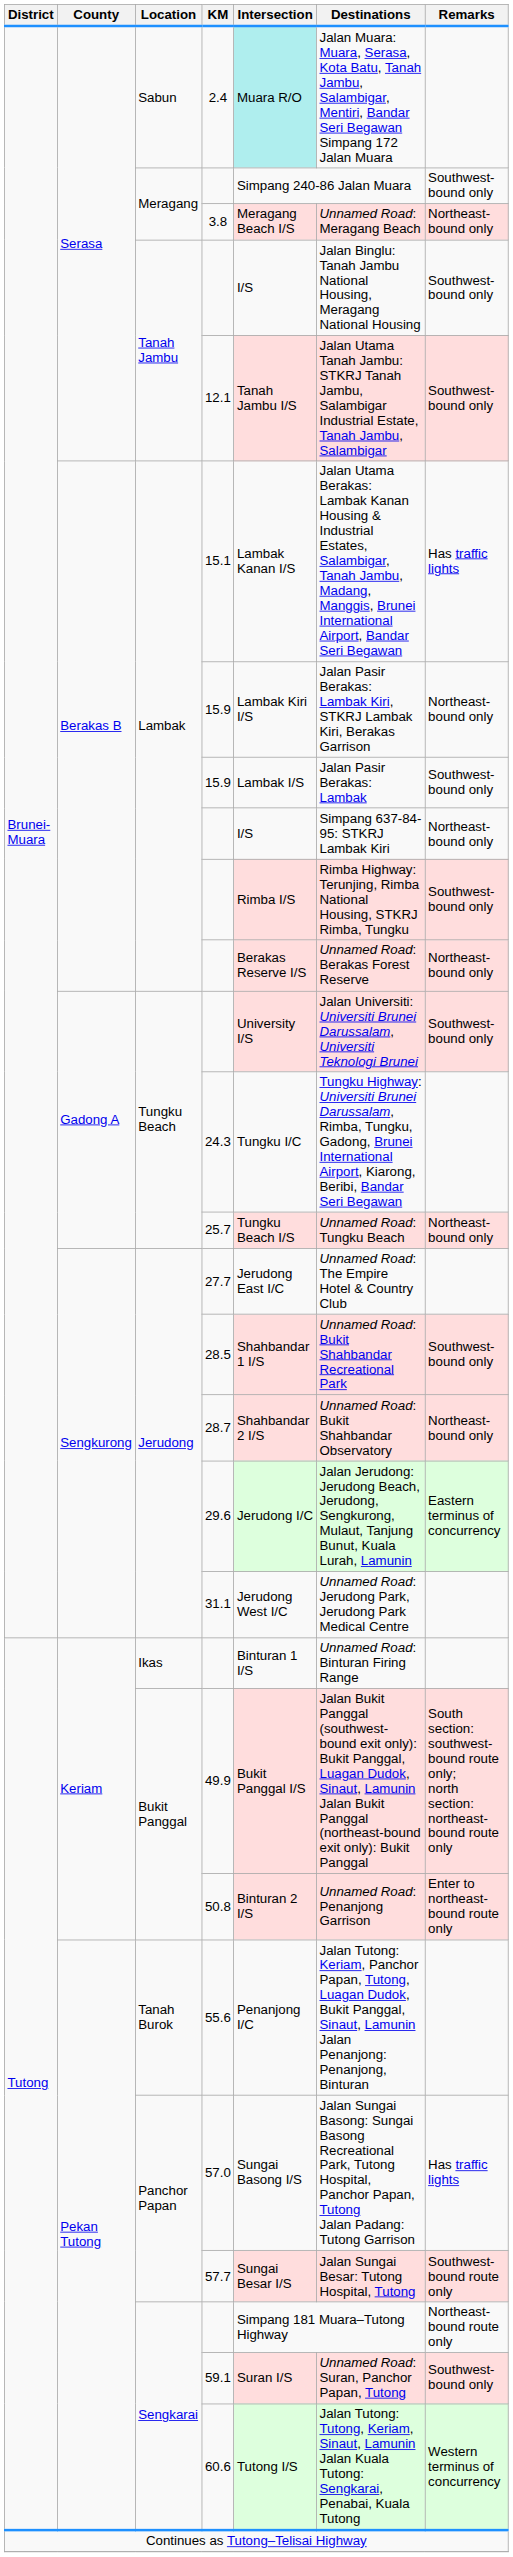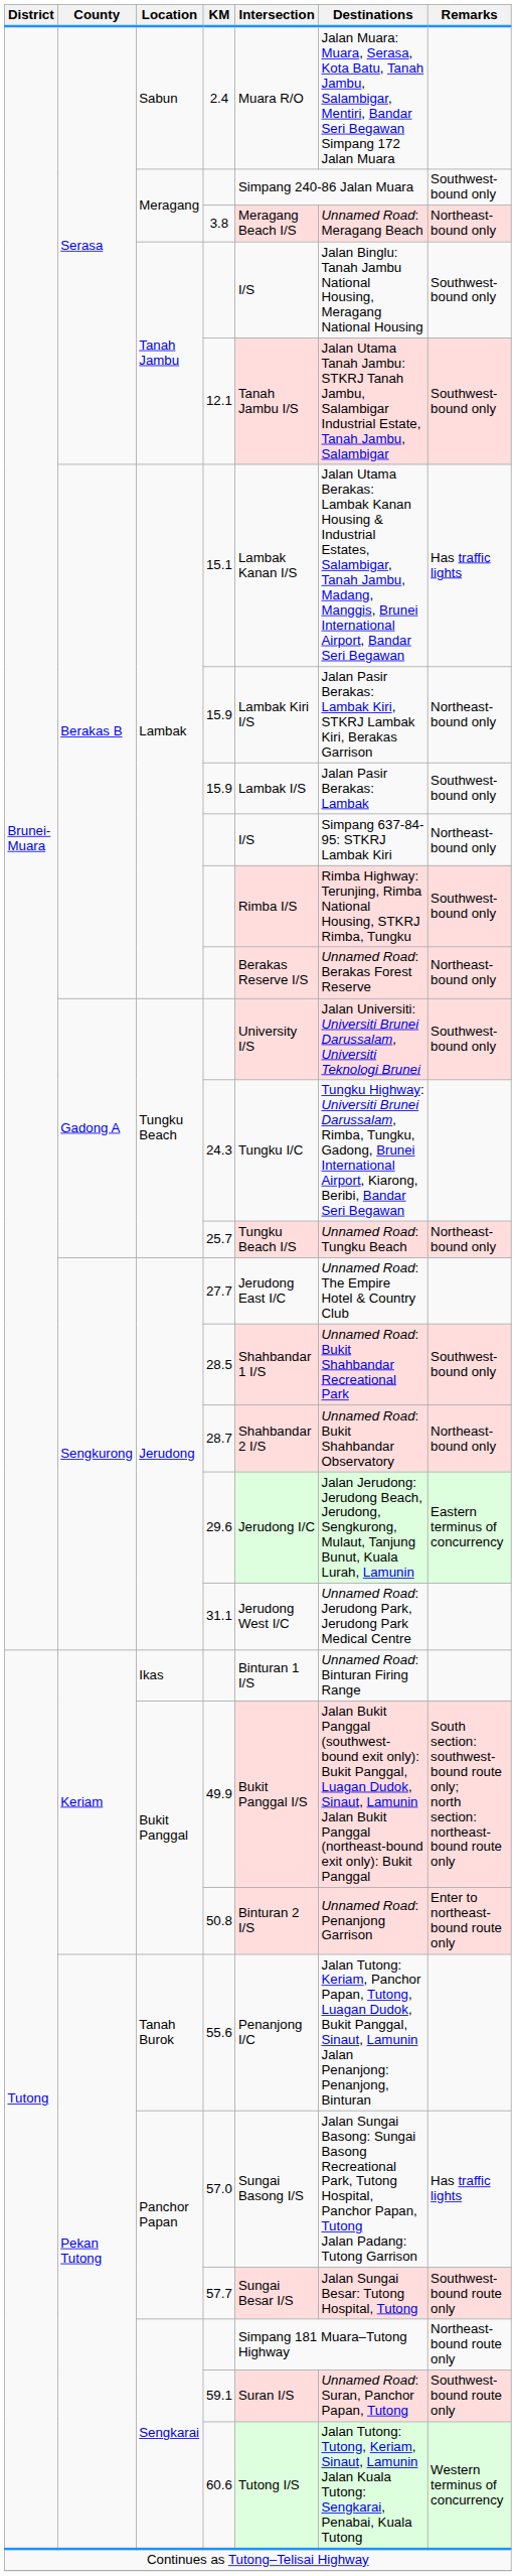 <table class="wikitable">
 <tr>
 <th style="border-bottom:3px solid #1E90FF;">District</th>
 <th style="border-bottom:3px solid #1E90FF;">County</th>
 <th style="border-bottom:3px solid #1E90FF;">Location</th>
 <th style="border-bottom:3px solid #1E90FF;">KM</th>
 <th style="border-bottom:3px solid #1E90FF;">Intersection</th>
 <th style="border-bottom:3px solid #1E90FF;">Destinations</th>
 <th style="border-bottom:3px solid #1E90FF;">Remarks</th>
 </tr>
 <tr>
 <td rowspan="19"><a href='#'>Brunei-Muara</a></td>
 <td rowspan="5"><a href='#'>Serasa</a></td>
 <td>Sabun</td>
 <td style="text-align: center;">2.4</td>
-<td style="background: paleturquoise;">Muara R/O</td>
+<td>Muara R/O</td>
 <td>Jalan Muara: <a href='#'>Muara</a>, <a href='#'>Serasa</a>, <a href='#'>Kota Batu</a>, <a href='#'>Tanah Jambu</a>, <a href='#'>Salambigar</a>, <a href='#'>Mentiri</a>, <a href='#'>Bandar Seri Begawan</a><br>Simpang 172 Jalan Muara</td>
 <td></td>
 </tr>
 <tr>
 <td rowspan="2">Meragang</td>
 <td style="text-align: center;"></td>
 <td colspan="2">Simpang 240-86 Jalan Muara</td>
 <td>Southwest-bound only</td>
 </tr>
 <tr>
 <td style="text-align: center;">3.8</td>
 <td scope="row" style="background:#ffdddd">Meragang Beach I/S</td>
 <td scope="row" style="background:#ffdddd"><em>Unnamed Road</em>: Meragang Beach</td>
 <td scope="row" style="background:#ffdddd">Northeast-bound only</td>
 </tr>
 <tr>
 <td rowspan="2"><a href='#'>Tanah Jambu</a></td>
 <td></td>
 <td>I/S</td>
 <td>Jalan Binglu: Tanah Jambu National Housing, Meragang National Housing</td>
 <td>Southwest-bound only</td>
 </tr>
 <tr>
 <td style="text-align: center;">12.1</td>
 <td scope="row" style="background:#ffdddd">Tanah Jambu I/S</td>
 <td scope="row" style="background:#ffdddd">Jalan Utama Tanah Jambu: STKRJ Tanah Jambu, Salambigar Industrial Estate, <a href='#'>Tanah Jambu</a>, <a href='#'>Salambigar</a></td>
 <td scope="row" style="background:#ffdddd">Southwest-bound only</td>
 </tr>
 <tr>
 <td rowspan="6"><a href='#'>Berakas B</a></td>
 <td rowspan="6">Lambak</td>
 <td style="text-align: center;">15.1</td>
 <td>Lambak Kanan I/S</td>
 <td>Jalan Utama Berakas: Lambak Kanan Housing & Industrial Estates, <a href='#'>Salambigar</a>, <a href='#'>Tanah Jambu</a>, <a href='#'>Madang</a>, <a href='#'>Manggis</a>, <a href='#'>Brunei International Airport</a>, <a href='#'>Bandar Seri Begawan</a></td>
 <td>Has <a href='#'>traffic lights</a></td>
 </tr>
 <tr>
 <td style="text-align: center;">15.9</td>
 <td>Lambak Kiri I/S</td>
 <td>Jalan Pasir Berakas: <a href='#'>Lambak Kiri</a>, STKRJ Lambak Kiri, Berakas Garrison</td>
 <td>Northeast-bound only</td>
 </tr>
 <tr>
 <td>15.9</td>
 <td>Lambak I/S</td>
 <td>Jalan Pasir Berakas: <a href='#'>Lambak</a></td>
 <td>Southwest-bound only</td>
 </tr>
 <tr>
 <td></td>
 <td>I/S</td>
 <td>Simpang 637-84-95: STKRJ Lambak Kiri</td>
 <td>Northeast-bound only</td>
 </tr>
 <tr>
 <td style="text-align: center;"></td>
 <td scope="row" style="background:#ffdddd">Rimba I/S</td>
 <td scope="row" style="background:#ffdddd">Rimba Highway: Terunjing, Rimba National Housing, STKRJ Rimba, Tungku</td>
 <td scope="row" style="background:#ffdddd">Southwest-bound only</td>
 </tr>
 <tr>
 <td style="text-align: center;"></td>
 <td scope="row" style="background:#ffdddd">Berakas Reserve I/S</td>
 <td scope="row" style="background:#ffdddd"><em>Unnamed Road</em>: Berakas Forest Reserve</td>
 <td scope="row" style="background:#ffdddd">Northeast-bound only</td>
 </tr>
 <tr>
 <td rowspan="3"><a href='#'>Gadong A</a></td>
 <td rowspan="3">Tungku Beach</td>
 <td style="text-align: center;"></td>
 <td scope="row" style="background:#ffdddd">University I/S</td>
 <td scope="row" style="background:#ffdddd">Jalan Universiti: <em><a href='#'>Universiti Brunei Darussalam</a></em>, <em><a href='#'>Universiti Teknologi Brunei</a></em></td>
 <td scope="row" style="background:#ffdddd">Southwest-bound only</td>
 </tr>
 <tr>
 <td style="text-align: center;">24.3</td>
 <td>Tungku I/C</td>
 <td> <a href='#'>Tungku Highway</a>: <em><a href='#'>Universiti Brunei Darussalam</a></em>, Rimba, Tungku, Gadong, <a href='#'>Brunei International Airport</a>, Kiarong, Beribi, <a href='#'>Bandar Seri Begawan</a></td>
 <td></td>
 </tr>
 <tr>
 <td style="text-align: center;">25.7</td>
 <td scope="row" style="background:#ffdddd">Tungku Beach I/S</td>
 <td scope="row" style="background:#ffdddd"><em>Unnamed Road</em>: Tungku Beach</td>
 <td scope="row" style="background:#ffdddd">Northeast-bound only</td>
 </tr>
 <tr>
 <td rowspan="5"><a href='#'>Sengkurong</a></td>
 <td rowspan="5"><a href='#'>Jerudong</a></td>
 <td style="text-align: center;">27.7</td>
 <td>Jerudong East I/C</td>
 <td><em>Unnamed Road</em>: The Empire Hotel & Country Club</td>
 </tr>
 <tr>
 <td style="text-align: center;">28.5</td>
 <td scope="row" style="background:#ffdddd">Shahbandar 1 I/S</td>
 <td scope="row" style="background:#ffdddd"><em>Unnamed Road</em>: <a href='#'>Bukit Shahbandar Recreational Park</a></td>
 <td scope="row" style="background:#ffdddd">Southwest-bound only</td>
 </tr>
 <tr>
 <td style="text-align: center;">28.7</td>
 <td scope="row" style="background:#ffdddd">Shahbandar 2 I/S</td>
 <td scope="row" style="background:#ffdddd"><em>Unnamed Road</em>: Bukit Shahbandar Observatory</td>
 <td scope="row" style="background:#ffdddd">Northeast-bound only</td>
 </tr>
 <tr>
 <td style="text-align: center;">29.6</td>
 <td scope="row" style="background:#ddffdd">Jerudong I/C</td>
 <td scope="row" style="background:#ddffdd"> Jalan Jerudong: Jerudong Beach, Jerudong, Sengkurong, Mulaut, Tanjung Bunut, Kuala Lurah, <a href='#'>Lamunin</a></td>
 <td scope="row" style="background:#ddffdd">Eastern terminus of  concurrency</td>
 </tr>
 <tr>
 <td style="text-align: center;">31.1</td>
 <td>Jerudong West I/C</td>
 <td><em>Unnamed Road</em>: Jerudong Park, Jerudong Park Medical Centre</td>
 <td></td>
 </tr>
 <tr>
 <td rowspan="9"><a href='#'>Tutong</a></td>
 <td rowspan="3"><a href='#'>Keriam</a></td>
 <td>Ikas</td>
 <td style="text-align: center;"></td>
 <td>Binturan 1 I/S</td>
 <td><em>Unnamed Road</em>: Binturan Firing Range</td>
 <td></td>
 </tr>
 <tr>
 <td rowspan="2">Bukit Panggal</td>
 <td style="text-align: center;">49.9</td>
 <td scope="row" style="background:#ffdddd">Bukit Panggal I/S</td>
 <td scope="row" style="background:#ffdddd">Jalan Bukit Panggal (southwest-bound exit only): Bukit Panggal, <a href='#'>Luagan Dudok</a>, <a href='#'>Sinaut</a>, <a href='#'>Lamunin</a><br>Jalan Bukit Panggal (northeast-bound exit only): Bukit Panggal</td>
 <td scope="row" style="background:#ffdddd">South section: southwest-bound route only;<br>north section: northeast-bound route only</td>
 </tr>
 <tr>
 <td style="text-align: center;">50.8</td>
 <td scope="row" style="background:#ffdddd">Binturan 2 I/S</td>
 <td scope="row" style="background:#ffdddd"><em>Unnamed Road</em>: Penanjong Garrison</td>
 <td scope="row" style="background:#ffdddd">Enter to northeast-bound route only</td>
 </tr>
 <tr>
 <td rowspan="6"><a href='#'>Pekan Tutong</a></td>
 <td>Tanah Burok</td>
 <td style="text-align: center;">55.6</td>
 <td>Penanjong I/C</td>
 <td>Jalan Tutong: <a href='#'>Keriam</a>, Panchor Papan, <a href='#'>Tutong</a>, <a href='#'>Luagan Dudok</a>, Bukit Panggal, <a href='#'>Sinaut</a>, <a href='#'>Lamunin</a><br>Jalan Penanjong: Penanjong, Binturan</td>
 <td></td>
 </tr>
 <tr>
 <td rowspan="2">Panchor Papan</td>
 <td style="text-align: center;">57.0</td>
 <td>Sungai Basong I/S</td>
 <td>Jalan Sungai Basong: Sungai Basong Recreational Park, Tutong Hospital, Panchor Papan, <a href='#'>Tutong</a><br>Jalan Padang: Tutong Garrison</td>
 <td>Has <a href='#'>traffic lights</a></td>
 </tr>
 <tr>
 <td style="text-align: center;">57.7</td>
 <td scope="row" style="background:#ffdddd">Sungai Besar I/S</td>
 <td scope="row" style="background:#ffdddd">Jalan Sungai Besar: Tutong Hospital, <a href='#'>Tutong</a></td>
 <td scope="row" style="background:#ffdddd">Southwest-bound route only</td>
 </tr>
 <tr>
 <td rowspan="3"><a href='#'>Sengkarai</a></td>
 <td style="text-align: center;"></td>
 <td colspan="2">Simpang 181 Muara–Tutong Highway</td>
 <td>Northeast-bound route only</td>
 </tr>
 <tr>
 <td style="text-align: center;">59.1</td>
 <td scope="row" style="background:#ffdddd">Suran I/S</td>
 <td scope="row" style="background:#ffdddd"><em>Unnamed Road</em>: Suran, Panchor Papan, <a href='#'>Tutong</a></td>
-<td scope="row" style="background:#ffdddd">Southwest-bound only</td>
+<td scope="row" style="background:#ffdddd">Southwest-bound route only</td>
 </tr>
 <tr>
 <td style="text-align: center;">60.6</td>
 <td scope="row" style="background:#ddffdd">Tutong I/S</td>
 <td scope="row" style="background:#ddffdd">Jalan Tutong: <a href='#'>Tutong</a>, <a href='#'>Keriam</a>, <a href='#'>Sinaut</a>, <a href='#'>Lamunin</a><br>Jalan Kuala Tutong: <a href='#'>Sengkarai</a>, Penabai, Kuala Tutong</td>
 <td scope="row" style="background:#ddffdd">Western terminus of  concurrency</td>
 </tr>
 <tr>
 <td colspan="7" style="text-align: center; border-top:3px solid #1E90FF;">Continues as  <a href='#'>Tutong–Telisai Highway</a></td>
 </tr>
 <tr>
 </tr>
 </table>
